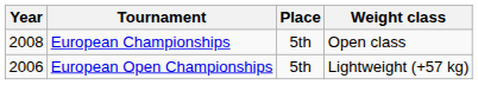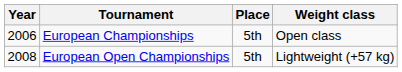 <table class=wikitable>
 <tr>
 <th>Year</th>
 <th>Tournament</th>
 <th>Place</th>
 <th>Weight class</th>
 </tr>
 <tr>
-<td>2008</td>
+<td>2006</td>
 <td><a href='#'>European Championships</a></td>
 <td align="center">5th</td>
 <td>Open class</td>
 </tr>
 <tr>
-<td>2006</td>
+<td>2008</td>
 <td><a href='#'>European Open Championships</a></td>
 <td align="center">5th</td>
 <td>Lightweight (+57 kg)</td>
 </tr>
 </table>
